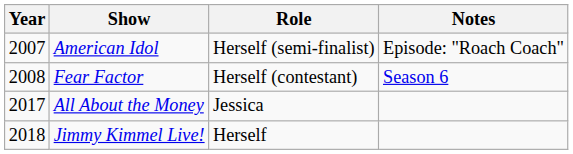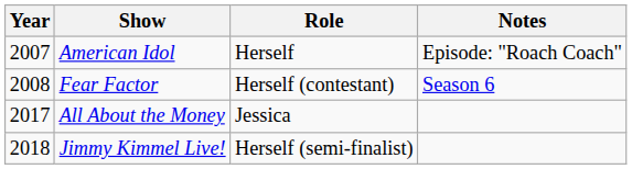 <table class="wikitable sortable">
 <tr>
 <th>Year</th>
 <th>Show</th>
 <th>Role</th>
 <th class="unsortable">Notes</th>
 </tr>
 <tr>
 <td>2007</td>
 <td><em><a href='#'>American Idol</a></em></td>
-<td>Herself (semi-finalist)</td>
+<td>Herself</td>
 <td>Episode: "Roach Coach"</td>
 </tr>
 <tr>
 <td>2008</td>
 <td><em><a href='#'>Fear Factor</a></em></td>
 <td>Herself (contestant)</td>
 <td><a href='#'>Season 6</a></td>
 </tr>
 <tr>
 <td>2017</td>
 <td><em><a href='#'>All About the Money</a></em></td>
 <td>Jessica</td>
 <td></td>
 </tr>
 <tr>
 <td>2018</td>
 <td><em><a href='#'>Jimmy Kimmel Live!</a></em></td>
-<td>Herself</td>
+<td>Herself (semi-finalist)</td>
 <td></td>
 </tr>
 </table>
